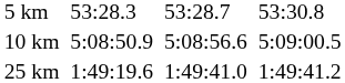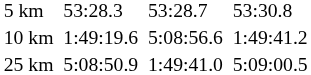 <table>
 <tr>
 <td>5 km<br></td>
 <td></td>
 <td>53:28.3</td>
 <td></td>
 <td>53:28.7</td>
 <td></td>
 <td>53:30.8</td>
 </tr>
 <tr>
 <td>10 km<br></td>
 <td></td>
-<td>5:08:50.9</td>
+<td>1:49:19.6</td>
 <td></td>
 <td>5:08:56.6</td>
 <td></td>
-<td>5:09:00.5</td>
+<td>1:49:41.2</td>
 </tr>
 <tr>
 <td>25 km<br></td>
 <td></td>
-<td>1:49:19.6</td>
+<td>5:08:50.9</td>
 <td></td>
 <td>1:49:41.0</td>
 <td></td>
-<td>1:49:41.2</td>
+<td>5:09:00.5</td>
 </tr>
 </table>
